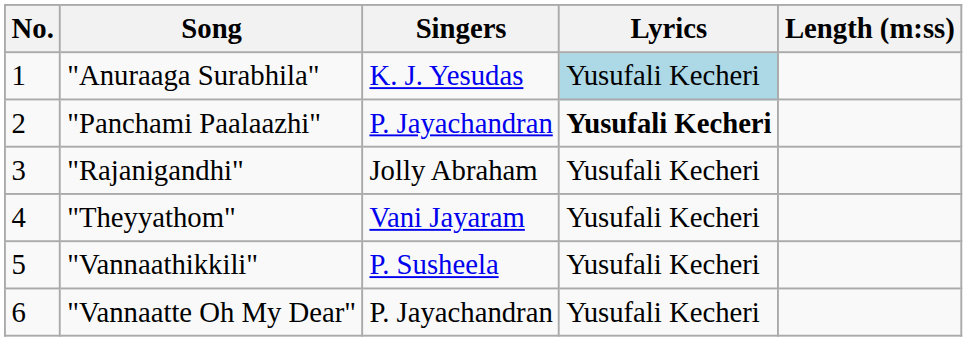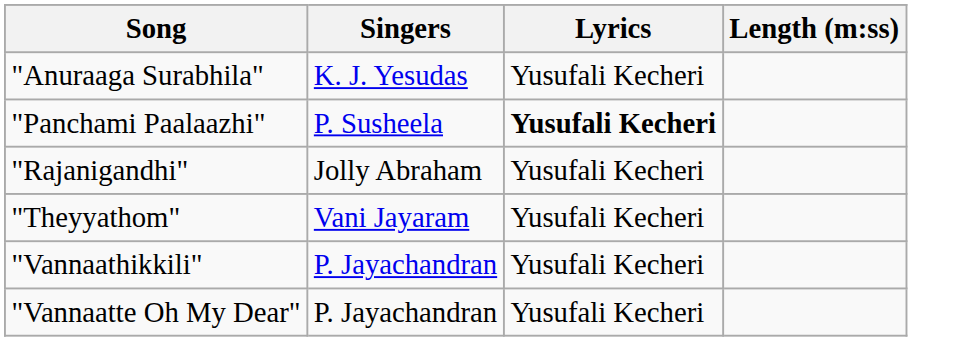 <table class="wikitable" style="font-size:95%;">
 <tr>
-<th>No.</th>
 <th>Song</th>
 <th>Singers</th>
 <th>Lyrics</th>
 <th>Length (m:ss)</th>
 </tr>
 <tr>
-<td>1</td>
 <td>"Anuraaga Surabhila"</td>
 <td><a href='#'>K. J. Yesudas</a></td>
-<td style="background: lightblue;">Yusufali Kecheri</td>
+<td>Yusufali Kecheri</td>
 <td></td>
 </tr>
 <tr>
-<td>2</td>
 <td>"Panchami Paalaazhi"</td>
-<td><a href='#'>P. Jayachandran</a></td>
+<td><a href='#'>P. Susheela</a></td>
 <td><strong>Yusufali Kecheri</strong></td>
 <td></td>
 </tr>
 <tr>
-<td>3</td>
 <td>"Rajanigandhi"</td>
 <td>Jolly Abraham</td>
 <td>Yusufali Kecheri</td>
 <td></td>
 </tr>
 <tr>
-<td>4</td>
 <td>"Theyyathom"</td>
 <td><a href='#'>Vani Jayaram</a></td>
 <td>Yusufali Kecheri</td>
 <td></td>
 </tr>
 <tr>
-<td>5</td>
 <td>"Vannaathikkili"</td>
-<td><a href='#'>P. Susheela</a></td>
+<td><a href='#'>P. Jayachandran</a></td>
 <td>Yusufali Kecheri</td>
 <td></td>
 </tr>
 <tr>
-<td>6</td>
 <td>"Vannaatte Oh My Dear"</td>
 <td>P. Jayachandran</td>
 <td>Yusufali Kecheri</td>
 <td></td>
 </tr>
 </table>
